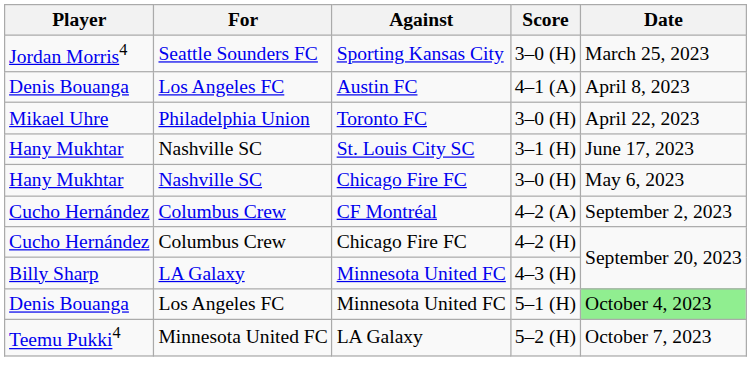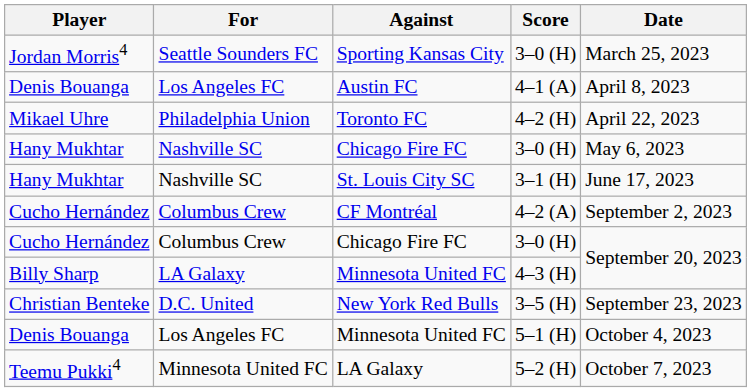 <table class="wikitable">
 <tr>
 <th>Player</th>
 <th>For</th>
 <th>Against</th>
 <th>Score</th>
 <th>Date</th>
 </tr>
 <tr>
 <td> <a href='#'>Jordan Morris</a><sup>4</sup></td>
 <td><a href='#'>Seattle Sounders FC</a></td>
 <td><a href='#'>Sporting Kansas City</a></td>
 <td>3–0 (H)</td>
 <td>March 25, 2023</td>
 </tr>
 <tr>
 <td> <a href='#'>Denis Bouanga</a></td>
 <td><a href='#'>Los Angeles FC</a></td>
 <td><a href='#'>Austin FC</a></td>
 <td>4–1 (A)</td>
 <td>April 8, 2023</td>
 </tr>
 <tr>
 <td> <a href='#'>Mikael Uhre</a></td>
 <td><a href='#'>Philadelphia Union</a></td>
 <td><a href='#'>Toronto FC</a></td>
+<td>4–2 (H)</td>
+<td>April 22, 2023</td>
+</tr>
+<tr>
+<td> <a href='#'>Hany Mukhtar</a></td>
+<td><a href='#'>Nashville SC</a></td>
+<td><a href='#'>Chicago Fire FC</a></td>
 <td>3–0 (H)</td>
-<td>April 22, 2023</td>
+<td>May 6, 2023</td>
 </tr>
 <tr>
 <td> <a href='#'>Hany Mukhtar</a></td>
 <td>Nashville SC</td>
 <td><a href='#'>St. Louis City SC</a></td>
 <td>3–1 (H)</td>
 <td>June 17, 2023</td>
-</tr>
-<tr>
-<td> <a href='#'>Hany Mukhtar</a></td>
-<td><a href='#'>Nashville SC</a></td>
-<td><a href='#'>Chicago Fire FC</a></td>
-<td>3–0 (H)</td>
-<td>May 6, 2023</td>
 </tr>
 <tr>
 <td> <a href='#'>Cucho Hernández</a></td>
 <td><a href='#'>Columbus Crew</a></td>
 <td><a href='#'>CF Montréal</a></td>
 <td>4–2 (A)</td>
 <td>September 2, 2023</td>
 </tr>
 <tr>
 <td> <a href='#'>Cucho Hernández</a></td>
 <td>Columbus Crew</td>
 <td>Chicago Fire FC</td>
-<td>4–2 (H)</td>
+<td>3–0 (H)</td>
 <td rowspan=2>September 20, 2023</td>
 </tr>
 <tr>
 <td> <a href='#'>Billy Sharp</a></td>
 <td><a href='#'>LA Galaxy</a></td>
 <td><a href='#'>Minnesota United FC</a></td>
 <td>4–3 (H)</td>
 </tr>
 <tr>
+<td> <a href='#'>Christian Benteke</a></td>
+<td><a href='#'>D.C. United</a></td>
+<td><a href='#'>New York Red Bulls</a></td>
+<td>3–5 (H)</td>
+<td>September 23, 2023</td>
+</tr>
+<tr>
 <td> <a href='#'>Denis Bouanga</a></td>
 <td>Los Angeles FC</td>
 <td>Minnesota United FC</td>
 <td>5–1 (H)</td>
-<td style="background: lightgreen;">October 4, 2023</td>
+<td>October 4, 2023</td>
 </tr>
 <tr>
 <td> <a href='#'>Teemu Pukki</a><sup>4</sup></td>
 <td>Minnesota United FC</td>
 <td>LA Galaxy</td>
 <td>5–2 (H)</td>
 <td>October 7, 2023</td>
 </tr>
 </table>
